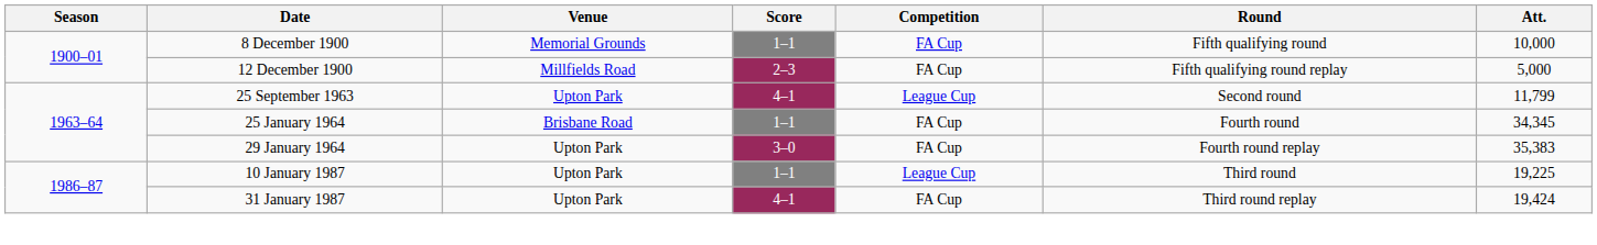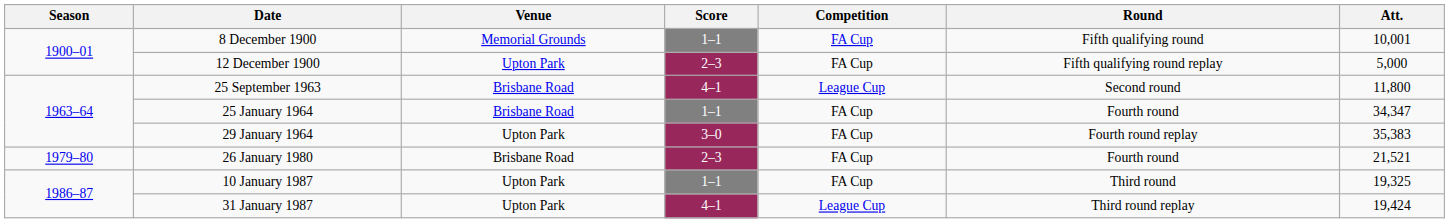 <table class="wikitable" style="text-align: center; width: 100%; font-size: 12px">
 <tr>
 <th>Season</th>
 <th>Date</th>
 <th>Venue</th>
 <th>Score</th>
 <th>Competition</th>
 <th>Round</th>
 <th>Att.</th>
 </tr>
 <tr>
 <td rowspan=2><a href='#'>1900–01</a></td>
 <td>8 December 1900</td>
 <td><a href='#'>Memorial Grounds</a></td>
 <td align="center" style="background:#808080; color:white">1–1</td>
 <td><a href='#'>FA Cup</a></td>
 <td>Fifth qualifying round</td>
-<td>10,000</td>
+<td>10,001</td>
 </tr>
 <tr>
 <td>12 December 1900</td>
-<td><a href='#'>Millfields Road</a></td>
+<td><a href='#'>Upton Park</a></td>
 <td align="center" style="background:#98285c; color:white">2–3</td>
 <td>FA Cup</td>
 <td>Fifth qualifying round replay</td>
 <td>5,000</td>
 </tr>
 <tr>
 <td rowspan=3><a href='#'>1963–64</a></td>
 <td>25 September 1963</td>
-<td><a href='#'>Upton Park</a></td>
+<td><a href='#'>Brisbane Road</a></td>
 <td align="center" style="background:#98285c; color:white">4–1</td>
 <td><a href='#'>League Cup</a></td>
 <td>Second round</td>
-<td>11,799</td>
+<td>11,800</td>
 </tr>
 <tr>
 <td>25 January 1964</td>
 <td><a href='#'>Brisbane Road</a></td>
 <td align="center" style="background:#808080; color:white">1–1</td>
 <td>FA Cup</td>
 <td>Fourth round</td>
-<td>34,345</td>
+<td>34,347</td>
 </tr>
 <tr>
 <td>29 January 1964</td>
 <td>Upton Park</td>
 <td align="center" style="background:#98285c; color:white">3–0</td>
 <td>FA Cup</td>
 <td>Fourth round replay</td>
 <td>35,383</td>
 </tr>
 <tr>
+<td><a href='#'>1979–80</a></td>
+<td>26 January 1980</td>
+<td>Brisbane Road</td>
+<td align="center" style="background:#98285c; color:white">2–3</td>
+<td>FA Cup</td>
+<td>Fourth round</td>
+<td>21,521</td>
+</tr>
+<tr>
 <td rowspan=2><a href='#'>1986–87</a></td>
 <td>10 January 1987</td>
 <td>Upton Park</td>
 <td align="center" style="background:#808080; color:white">1–1</td>
-<td><a href='#'>League Cup</a></td>
+<td>FA Cup</td>
 <td>Third round</td>
-<td>19,225</td>
+<td>19,325</td>
 </tr>
 <tr>
 <td>31 January 1987</td>
 <td>Upton Park</td>
 <td align="center" style="background:#98285c; color:white">4–1</td>
-<td>FA Cup</td>
+<td><a href='#'>League Cup</a></td>
 <td>Third round replay</td>
 <td>19,424</td>
 </tr>
 </table>
